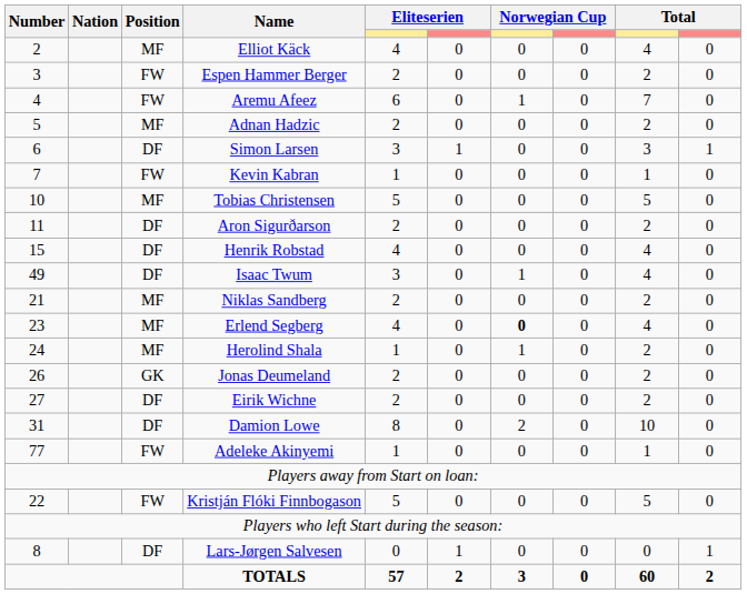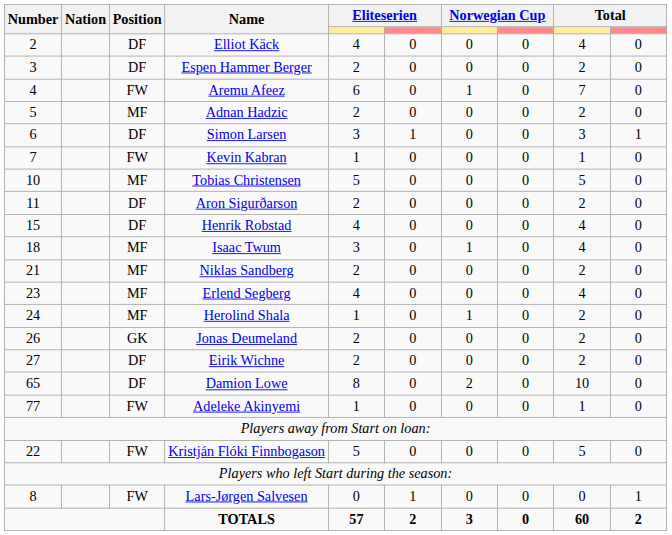 <table class="wikitable" style="font-size: 100%; text-align: center;">
 <tr>
 <th rowspan="2">Number</th>
 <th rowspan="2">Nation</th>
 <th rowspan="2">Position</th>
 <th rowspan="2">Name</th>
 <th colspan="2"><a href='#'>Eliteserien</a></th>
 <th colspan="2"><a href='#'>Norwegian Cup</a></th>
 <th colspan="2">Total</th>
 </tr>
 <tr>
 <th style="background-color: #FFEE99; width:3.5em;"></th>
 <th style="background-color: #FF8888; width:3.5em;"></th>
 <th style="background-color: #FFEE99; width:3.5em;"></th>
 <th style="background-color: #FF8888; width:3.5em;"></th>
 <th style="background-color: #FFEE99; width:3.5em;"></th>
 <th style="background-color: #FF8888; width:3.5em;"></th>
 </tr>
 <tr>
 <td>2</td>
 <td></td>
-<td>MF</td>
+<td>DF</td>
 <td><a href='#'>Elliot Käck</a></td>
 <td>4</td>
 <td>0</td>
 <td>0</td>
 <td>0</td>
 <td>4</td>
 <td>0</td>
 </tr>
 <tr>
 <td>3</td>
 <td></td>
-<td>FW</td>
+<td>DF</td>
 <td><a href='#'>Espen Hammer Berger</a></td>
 <td>2</td>
 <td>0</td>
 <td>0</td>
 <td>0</td>
 <td>2</td>
 <td>0</td>
 </tr>
 <tr>
 <td>4</td>
 <td></td>
 <td>FW</td>
 <td><a href='#'>Aremu Afeez</a></td>
 <td>6</td>
 <td>0</td>
 <td>1</td>
 <td>0</td>
 <td>7</td>
 <td>0</td>
 </tr>
 <tr>
 <td>5</td>
 <td></td>
 <td>MF</td>
 <td><a href='#'>Adnan Hadzic</a></td>
 <td>2</td>
 <td>0</td>
 <td>0</td>
 <td>0</td>
 <td>2</td>
 <td>0</td>
 </tr>
 <tr>
 <td>6</td>
 <td></td>
 <td>DF</td>
 <td><a href='#'>Simon Larsen</a></td>
 <td>3</td>
 <td>1</td>
 <td>0</td>
 <td>0</td>
 <td>3</td>
 <td>1</td>
 </tr>
 <tr>
 <td>7</td>
 <td></td>
 <td>FW</td>
 <td><a href='#'>Kevin Kabran</a></td>
 <td>1</td>
 <td>0</td>
 <td>0</td>
 <td>0</td>
 <td>1</td>
 <td>0</td>
 </tr>
 <tr>
 <td>10</td>
 <td></td>
 <td>MF</td>
 <td><a href='#'>Tobias Christensen</a></td>
 <td>5</td>
 <td>0</td>
 <td>0</td>
 <td>0</td>
 <td>5</td>
 <td>0</td>
 </tr>
 <tr>
 <td>11</td>
 <td></td>
 <td>DF</td>
 <td><a href='#'>Aron Sigurðarson</a></td>
 <td>2</td>
 <td>0</td>
 <td>0</td>
 <td>0</td>
 <td>2</td>
 <td>0</td>
 </tr>
 <tr>
 <td>15</td>
 <td></td>
 <td>DF</td>
 <td><a href='#'>Henrik Robstad</a></td>
 <td>4</td>
 <td>0</td>
 <td>0</td>
 <td>0</td>
 <td>4</td>
 <td>0</td>
 </tr>
 <tr>
-<td>49</td>
+<td>18</td>
 <td></td>
-<td>DF</td>
+<td>MF</td>
 <td><a href='#'>Isaac Twum</a></td>
 <td>3</td>
 <td>0</td>
 <td>1</td>
 <td>0</td>
 <td>4</td>
 <td>0</td>
 </tr>
 <tr>
 <td>21</td>
 <td></td>
 <td>MF</td>
 <td><a href='#'>Niklas Sandberg</a></td>
 <td>2</td>
 <td>0</td>
 <td>0</td>
 <td>0</td>
 <td>2</td>
 <td>0</td>
 </tr>
 <tr>
 <td>23</td>
 <td></td>
 <td>MF</td>
 <td><a href='#'>Erlend Segberg</a></td>
 <td>4</td>
 <td>0</td>
-<td><strong>0</strong></td>
+<td>0</td>
 <td>0</td>
 <td>4</td>
 <td>0</td>
 </tr>
 <tr>
 <td>24</td>
 <td></td>
 <td>MF</td>
 <td><a href='#'>Herolind Shala</a></td>
 <td>1</td>
 <td>0</td>
 <td>1</td>
 <td>0</td>
 <td>2</td>
 <td>0</td>
 </tr>
 <tr>
 <td>26</td>
 <td></td>
 <td>GK</td>
 <td><a href='#'>Jonas Deumeland</a></td>
 <td>2</td>
 <td>0</td>
 <td>0</td>
 <td>0</td>
 <td>2</td>
 <td>0</td>
 </tr>
 <tr>
 <td>27</td>
 <td></td>
 <td>DF</td>
 <td><a href='#'>Eirik Wichne</a></td>
 <td>2</td>
 <td>0</td>
 <td>0</td>
 <td>0</td>
 <td>2</td>
 <td>0</td>
 </tr>
 <tr>
-<td>31</td>
+<td>65</td>
 <td></td>
 <td>DF</td>
 <td><a href='#'>Damion Lowe</a></td>
 <td>8</td>
 <td>0</td>
 <td>2</td>
 <td>0</td>
 <td>10</td>
 <td>0</td>
 </tr>
 <tr>
 <td>77</td>
 <td></td>
 <td>FW</td>
 <td><a href='#'>Adeleke Akinyemi</a></td>
 <td>1</td>
 <td>0</td>
 <td>0</td>
 <td>0</td>
 <td>1</td>
 <td>0</td>
 </tr>
 <tr>
 <td colspan="10"><em>Players away from Start on loan:</em></td>
 </tr>
 <tr>
 <td>22</td>
 <td></td>
 <td>FW</td>
 <td><a href='#'>Kristján Flóki Finnbogason</a></td>
 <td>5</td>
 <td>0</td>
 <td>0</td>
 <td>0</td>
 <td>5</td>
 <td>0</td>
 </tr>
 <tr>
 <td colspan="10"><em>Players who left Start during the season:</em></td>
 </tr>
 <tr>
 <td>8</td>
 <td></td>
-<td>DF</td>
+<td>FW</td>
 <td><a href='#'>Lars-Jørgen Salvesen</a></td>
 <td>0</td>
 <td>1</td>
 <td>0</td>
 <td>0</td>
 <td>0</td>
 <td>1</td>
 </tr>
 <tr>
 <td colspan="3"></td>
 <td><strong>TOTALS</strong></td>
 <td><strong>57</strong></td>
 <td><strong>2</strong></td>
 <td><strong>3</strong></td>
 <td><strong>0</strong></td>
 <td><strong>60</strong></td>
 <td><strong>2</strong></td>
 </tr>
 </table>
